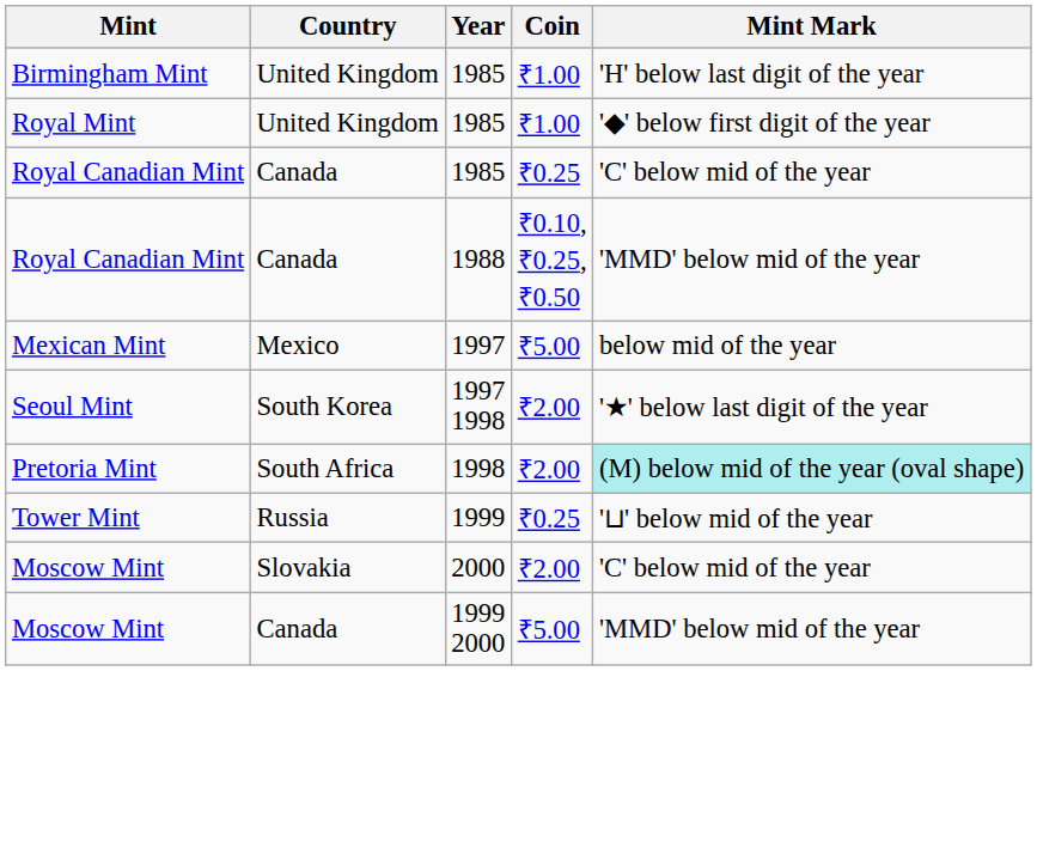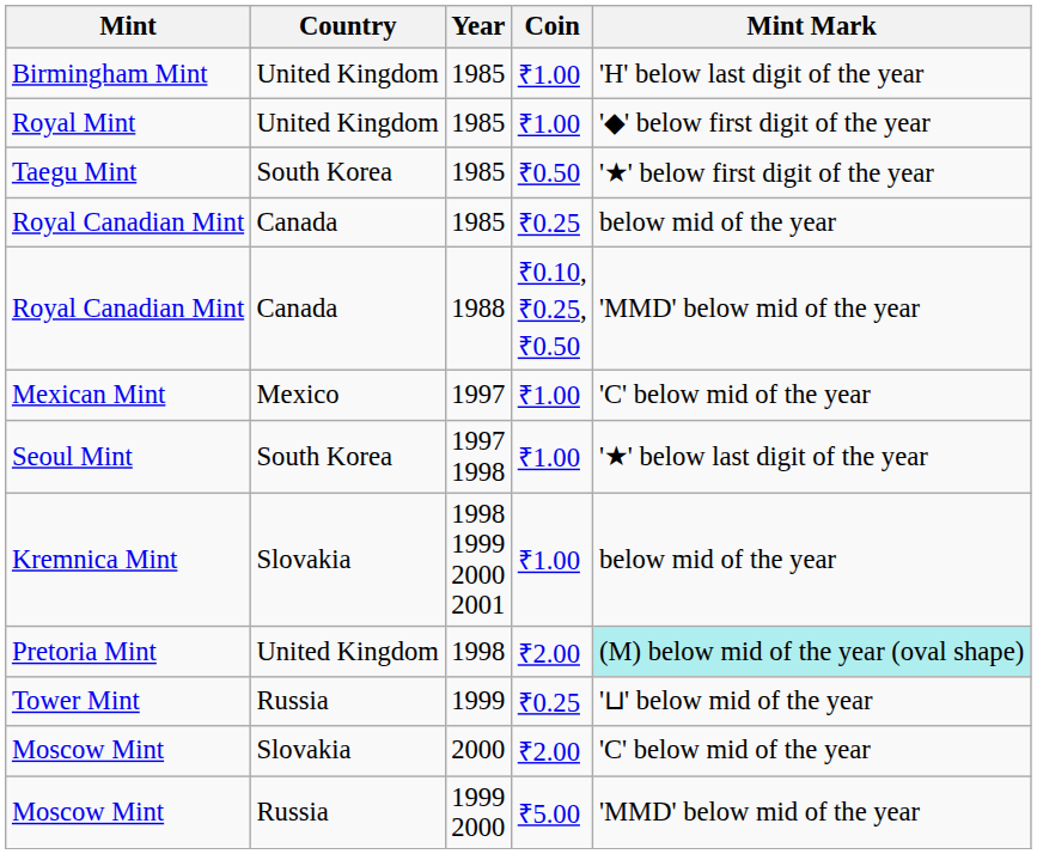 <table class="wikitable">
 <tr>
 <th>Mint</th>
 <th>Country</th>
 <th>Year</th>
 <th>Coin</th>
 <th>Mint Mark</th>
 </tr>
 <tr>
 <td><a href='#'>Birmingham Mint</a></td>
 <td>United Kingdom</td>
 <td>1985</td>
 <td><a href='#'>₹1.00</a></td>
 <td>'H' below last digit of the year</td>
 </tr>
 <tr>
 <td><a href='#'>Royal Mint</a></td>
 <td>United Kingdom</td>
 <td>1985</td>
 <td><a href='#'>₹1.00</a></td>
 <td>'◆' below first digit of the year</td>
 </tr>
 <tr>
+<td><a href='#'>Taegu Mint</a></td>
+<td>South Korea</td>
+<td>1985</td>
+<td><a href='#'>₹0.50</a></td>
+<td>'★' below first digit of the year</td>
+</tr>
+<tr>
 <td><a href='#'>Royal Canadian Mint</a></td>
 <td>Canada</td>
 <td>1985</td>
 <td><a href='#'>₹0.25</a></td>
-<td>'C' below mid of the year</td>
+<td>below mid of the year</td>
 </tr>
 <tr>
 <td><a href='#'>Royal Canadian Mint</a></td>
 <td>Canada</td>
 <td>1988</td>
 <td><a href='#'>₹0.10</a>,<br><a href='#'>₹0.25</a>,<br><a href='#'>₹0.50</a></td>
 <td>'MMD' below mid of the year</td>
 </tr>
 <tr>
 <td><a href='#'>Mexican Mint</a></td>
 <td>Mexico</td>
 <td>1997</td>
-<td><a href='#'>₹5.00</a></td>
-<td>below mid of the year</td>
+<td><a href='#'>₹1.00</a></td>
+<td>'C' below mid of the year</td>
 </tr>
 <tr>
 <td><a href='#'>Seoul Mint</a></td>
 <td>South Korea</td>
 <td>1997<br>1998</td>
-<td><a href='#'>₹2.00</a></td>
+<td><a href='#'>₹1.00</a></td>
 <td>'★' below last digit of the year</td>
 </tr>
 <tr>
+<td><a href='#'>Kremnica Mint</a></td>
+<td>Slovakia</td>
+<td>1998<br>1999<br>2000<br>2001</td>
+<td><a href='#'>₹1.00</a></td>
+<td> below mid of the year</td>
+</tr>
+<tr>
 <td><a href='#'>Pretoria Mint</a></td>
-<td>South Africa</td>
+<td>United Kingdom</td>
 <td>1998</td>
 <td><a href='#'>₹2.00</a></td>
 <td style="background: paleturquoise;">(M) below mid of the year (oval shape)</td>
 </tr>
 <tr>
 <td><a href='#'>Tower Mint</a></td>
 <td>Russia</td>
 <td>1999</td>
 <td><a href='#'>₹0.25</a></td>
 <td>'⊔' below mid of the year</td>
 </tr>
 <tr>
 <td><a href='#'>Moscow Mint</a></td>
 <td>Slovakia</td>
 <td>2000</td>
 <td><a href='#'>₹2.00</a></td>
 <td>'C' below mid of the year</td>
 </tr>
 <tr>
 <td><a href='#'>Moscow Mint</a></td>
-<td>Canada</td>
+<td>Russia</td>
 <td>1999<br>2000</td>
 <td><a href='#'>₹5.00</a></td>
 <td>'MMD' below mid of the year</td>
 </tr>
 </table>
